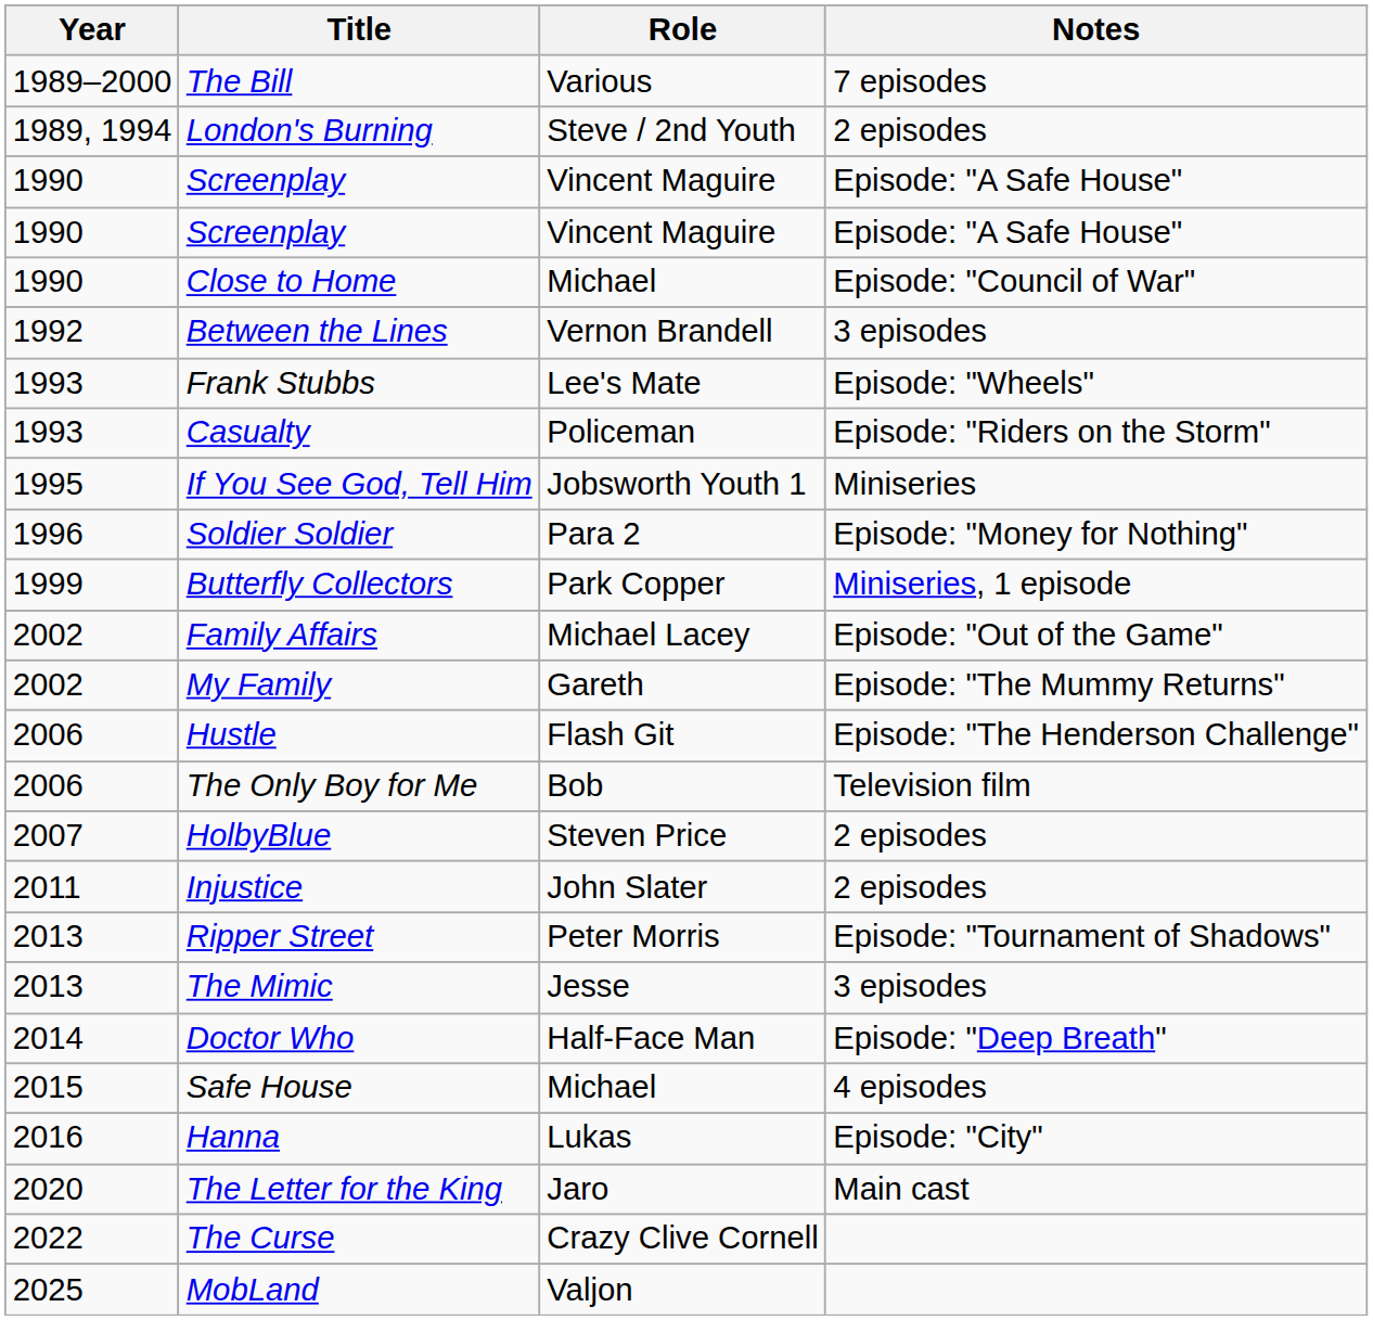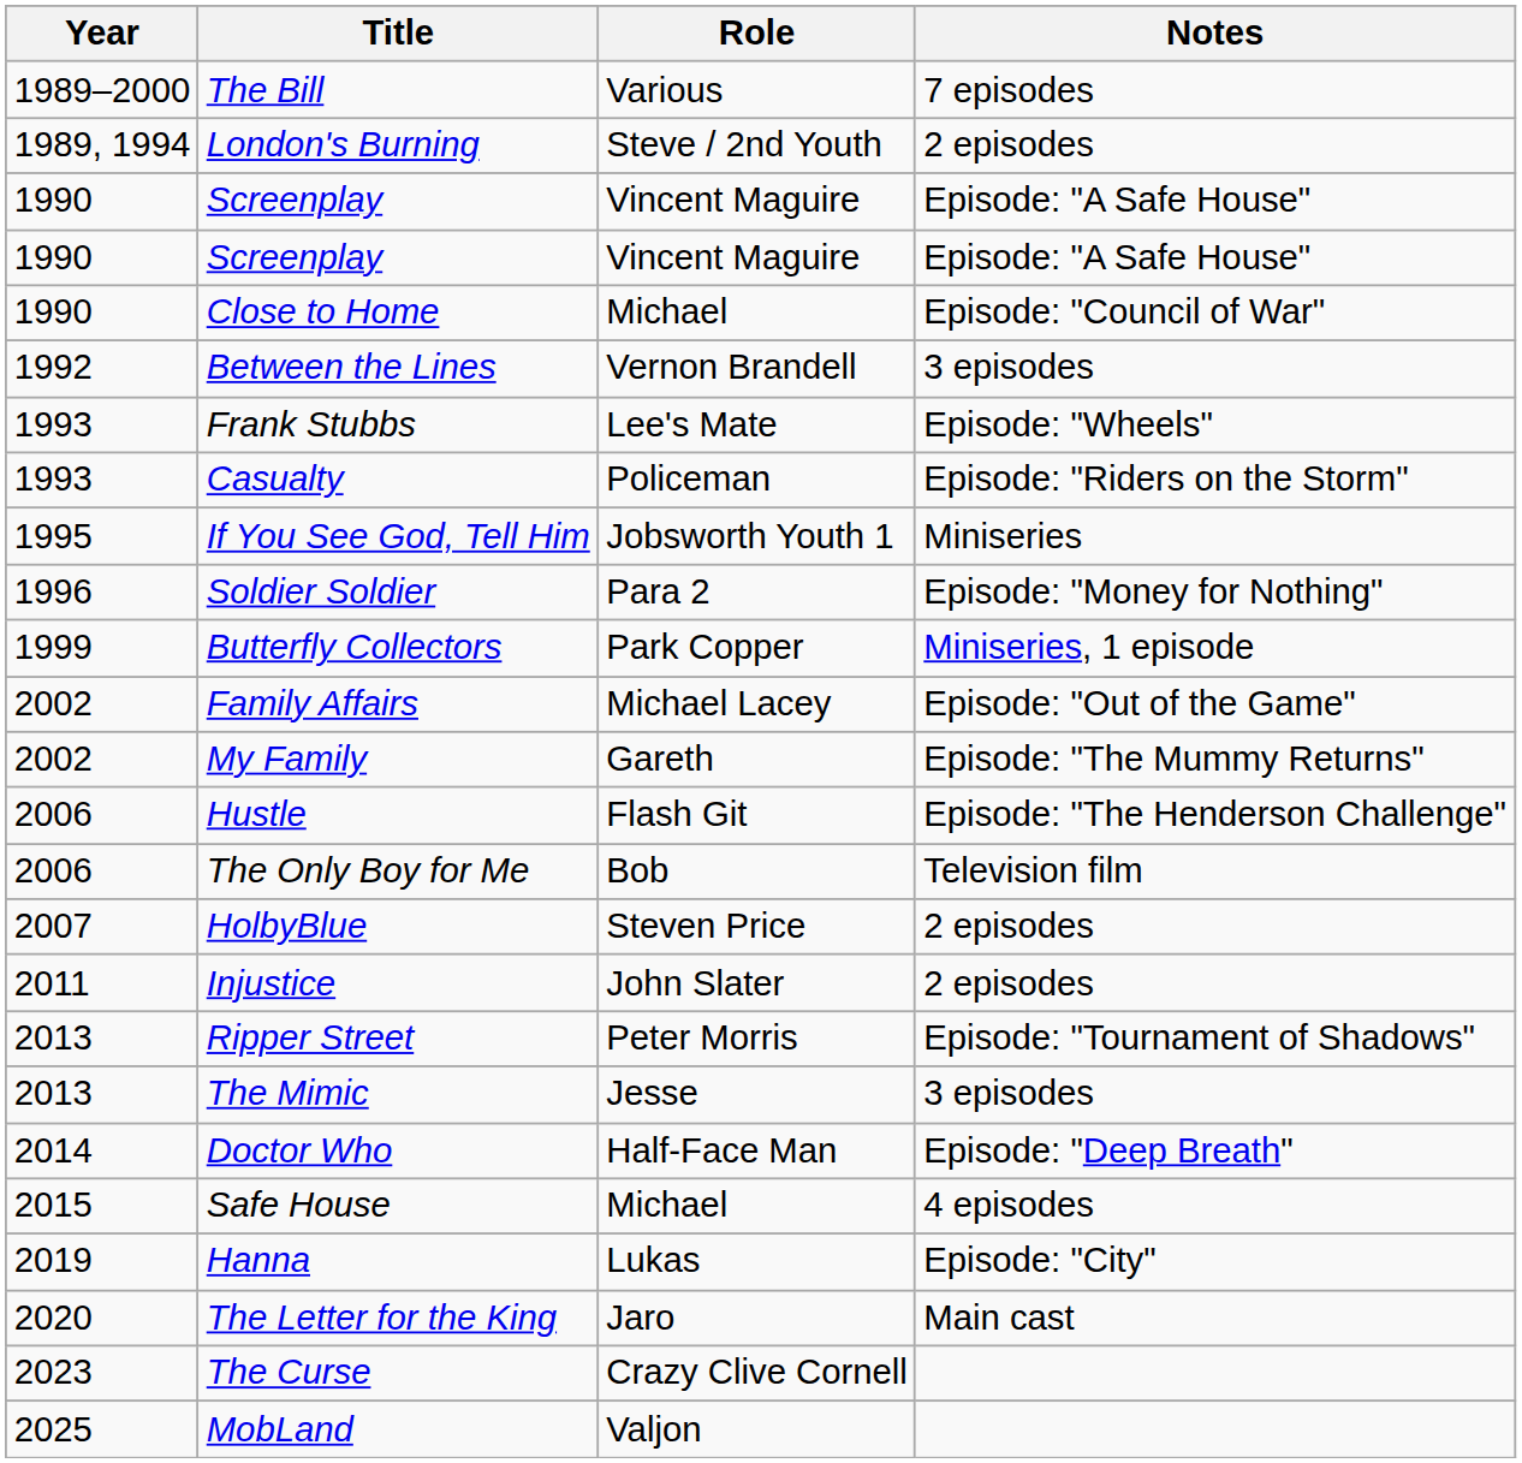 <table class="wikitable sortable">
 <tr>
 <th>Year</th>
 <th>Title</th>
 <th>Role</th>
 <th class="unsortable">Notes</th>
 </tr>
 <tr>
 <td>1989–2000</td>
 <td><em><a href='#'>The Bill</a></em></td>
 <td>Various</td>
 <td>7 episodes</td>
 </tr>
 <tr>
 <td>1989, 1994</td>
 <td><em><a href='#'>London's Burning</a></em></td>
 <td>Steve / 2nd Youth</td>
 <td>2 episodes</td>
 </tr>
 <tr>
 <td>1990</td>
 <td><em><a href='#'>Screenplay</a></em></td>
 <td>Vincent Maguire</td>
 <td>Episode: "A Safe House"</td>
 </tr>
 <tr>
 <td>1990</td>
 <td><em><a href='#'>Screenplay</a></em></td>
 <td>Vincent Maguire</td>
 <td>Episode: "A Safe House"</td>
 </tr>
 <tr>
 <td>1990</td>
 <td><em><a href='#'>Close to Home</a></em></td>
 <td>Michael</td>
 <td>Episode: "Council of War"</td>
 </tr>
 <tr>
 <td>1992</td>
 <td><em><a href='#'>Between the Lines</a></em></td>
 <td>Vernon Brandell</td>
 <td>3 episodes</td>
 </tr>
 <tr>
 <td>1993</td>
 <td><em>Frank Stubbs</em></td>
 <td>Lee's Mate</td>
 <td>Episode: "Wheels"</td>
 </tr>
 <tr>
 <td>1993</td>
 <td><em><a href='#'>Casualty</a></em></td>
 <td>Policeman</td>
 <td>Episode: "Riders on the Storm"</td>
 </tr>
 <tr>
 <td>1995</td>
 <td><em><a href='#'>If You See God, Tell Him</a></em></td>
 <td>Jobsworth Youth 1</td>
 <td>Miniseries</td>
 </tr>
 <tr>
 <td>1996</td>
 <td><em><a href='#'>Soldier Soldier</a></em></td>
 <td>Para 2</td>
 <td>Episode: "Money for Nothing"</td>
 </tr>
 <tr>
 <td>1999</td>
 <td><em><a href='#'>Butterfly Collectors</a></em></td>
 <td>Park Copper</td>
 <td><a href='#'>Miniseries</a>, 1 episode</td>
 </tr>
 <tr>
 <td>2002</td>
 <td><em><a href='#'>Family Affairs</a></em></td>
 <td>Michael Lacey</td>
 <td>Episode: "Out of the Game"</td>
 </tr>
 <tr>
 <td>2002</td>
 <td><em><a href='#'>My Family</a></em></td>
 <td>Gareth</td>
 <td>Episode: "The Mummy Returns"</td>
 </tr>
 <tr>
 <td>2006</td>
 <td><em><a href='#'>Hustle</a></em></td>
 <td>Flash Git</td>
 <td>Episode: "The Henderson Challenge"</td>
 </tr>
 <tr>
 <td>2006</td>
 <td><em>The Only Boy for Me</em></td>
 <td>Bob</td>
 <td>Television film</td>
 </tr>
 <tr>
 <td>2007</td>
 <td><em><a href='#'>HolbyBlue</a></em></td>
 <td>Steven Price</td>
 <td>2 episodes</td>
 </tr>
 <tr>
 <td>2011</td>
 <td><em><a href='#'>Injustice</a></em></td>
 <td>John Slater</td>
 <td>2 episodes</td>
 </tr>
 <tr>
 <td>2013</td>
 <td><em><a href='#'>Ripper Street</a></em></td>
 <td>Peter Morris</td>
 <td>Episode: "Tournament of Shadows"</td>
 </tr>
 <tr>
 <td>2013</td>
 <td><em><a href='#'>The Mimic</a></em></td>
 <td>Jesse</td>
 <td>3 episodes</td>
 </tr>
 <tr>
 <td>2014</td>
 <td><em><a href='#'>Doctor Who</a></em></td>
 <td>Half-Face Man</td>
 <td>Episode: "<a href='#'>Deep Breath</a>"</td>
 </tr>
 <tr>
 <td>2015</td>
 <td><em>Safe House</em></td>
 <td>Michael</td>
 <td>4 episodes</td>
 </tr>
 <tr>
-<td>2016</td>
+<td>2019</td>
 <td><em><a href='#'>Hanna</a></em></td>
 <td>Lukas</td>
 <td>Episode: "City"</td>
 </tr>
 <tr>
 <td>2020</td>
 <td><em><a href='#'>The Letter for the King</a></em></td>
 <td>Jaro</td>
 <td>Main cast</td>
 </tr>
 <tr>
-<td>2022</td>
+<td>2023</td>
 <td><em><a href='#'>The Curse</a></em></td>
 <td>Crazy Clive Cornell</td>
 </tr>
 <tr>
 <td>2025</td>
 <td><em><a href='#'>MobLand</a></em></td>
 <td>Valjon</td>
 <td></td>
 </tr>
 </table>
